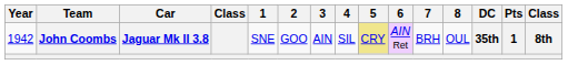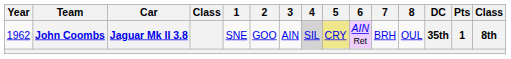 <table class="wikitable" style="text-align:center; font-size:85%">
 <tr>
 <th>Year</th>
 <th>Team</th>
 <th>Car</th>
 <th>Class</th>
 <th>1</th>
 <th>2</th>
 <th>3</th>
 <th>4</th>
 <th>5</th>
 <th>6</th>
 <th>7</th>
 <th>8</th>
 <th>DC</th>
 <th>Pts</th>
 <th>Class</th>
 </tr>
 <tr>
-<td><a href='#'>1942</a></td>
+<td><a href='#'>1962</a></td>
 <th><a href='#'>John Coombs</a></th>
 <th><a href='#'>Jaguar Mk II 3.8</a></th>
 <th><span></span></th>
 <td><a href='#'>SNE</a></td>
 <td><a href='#'>GOO</a></td>
 <td><a href='#'>AIN</a></td>
-<td><a href='#'>SIL</a></td>
+<td style="background: lightgrey;"><a href='#'>SIL</a></td>
 <td style="background: khaki;"><a href='#'>CRY</a></td>
 <td style="background:#EFCFFF;"><em><a href='#'>AIN</a></em><br><small>Ret</small></td>
 <td><a href='#'>BRH</a></td>
 <td><a href='#'>OUL</a></td>
 <th>35th</th>
 <th>1</th>
 <th>8th</th>
 </tr>
 <tr>
 <th colspan="15"></th>
 </tr>
 </table>
